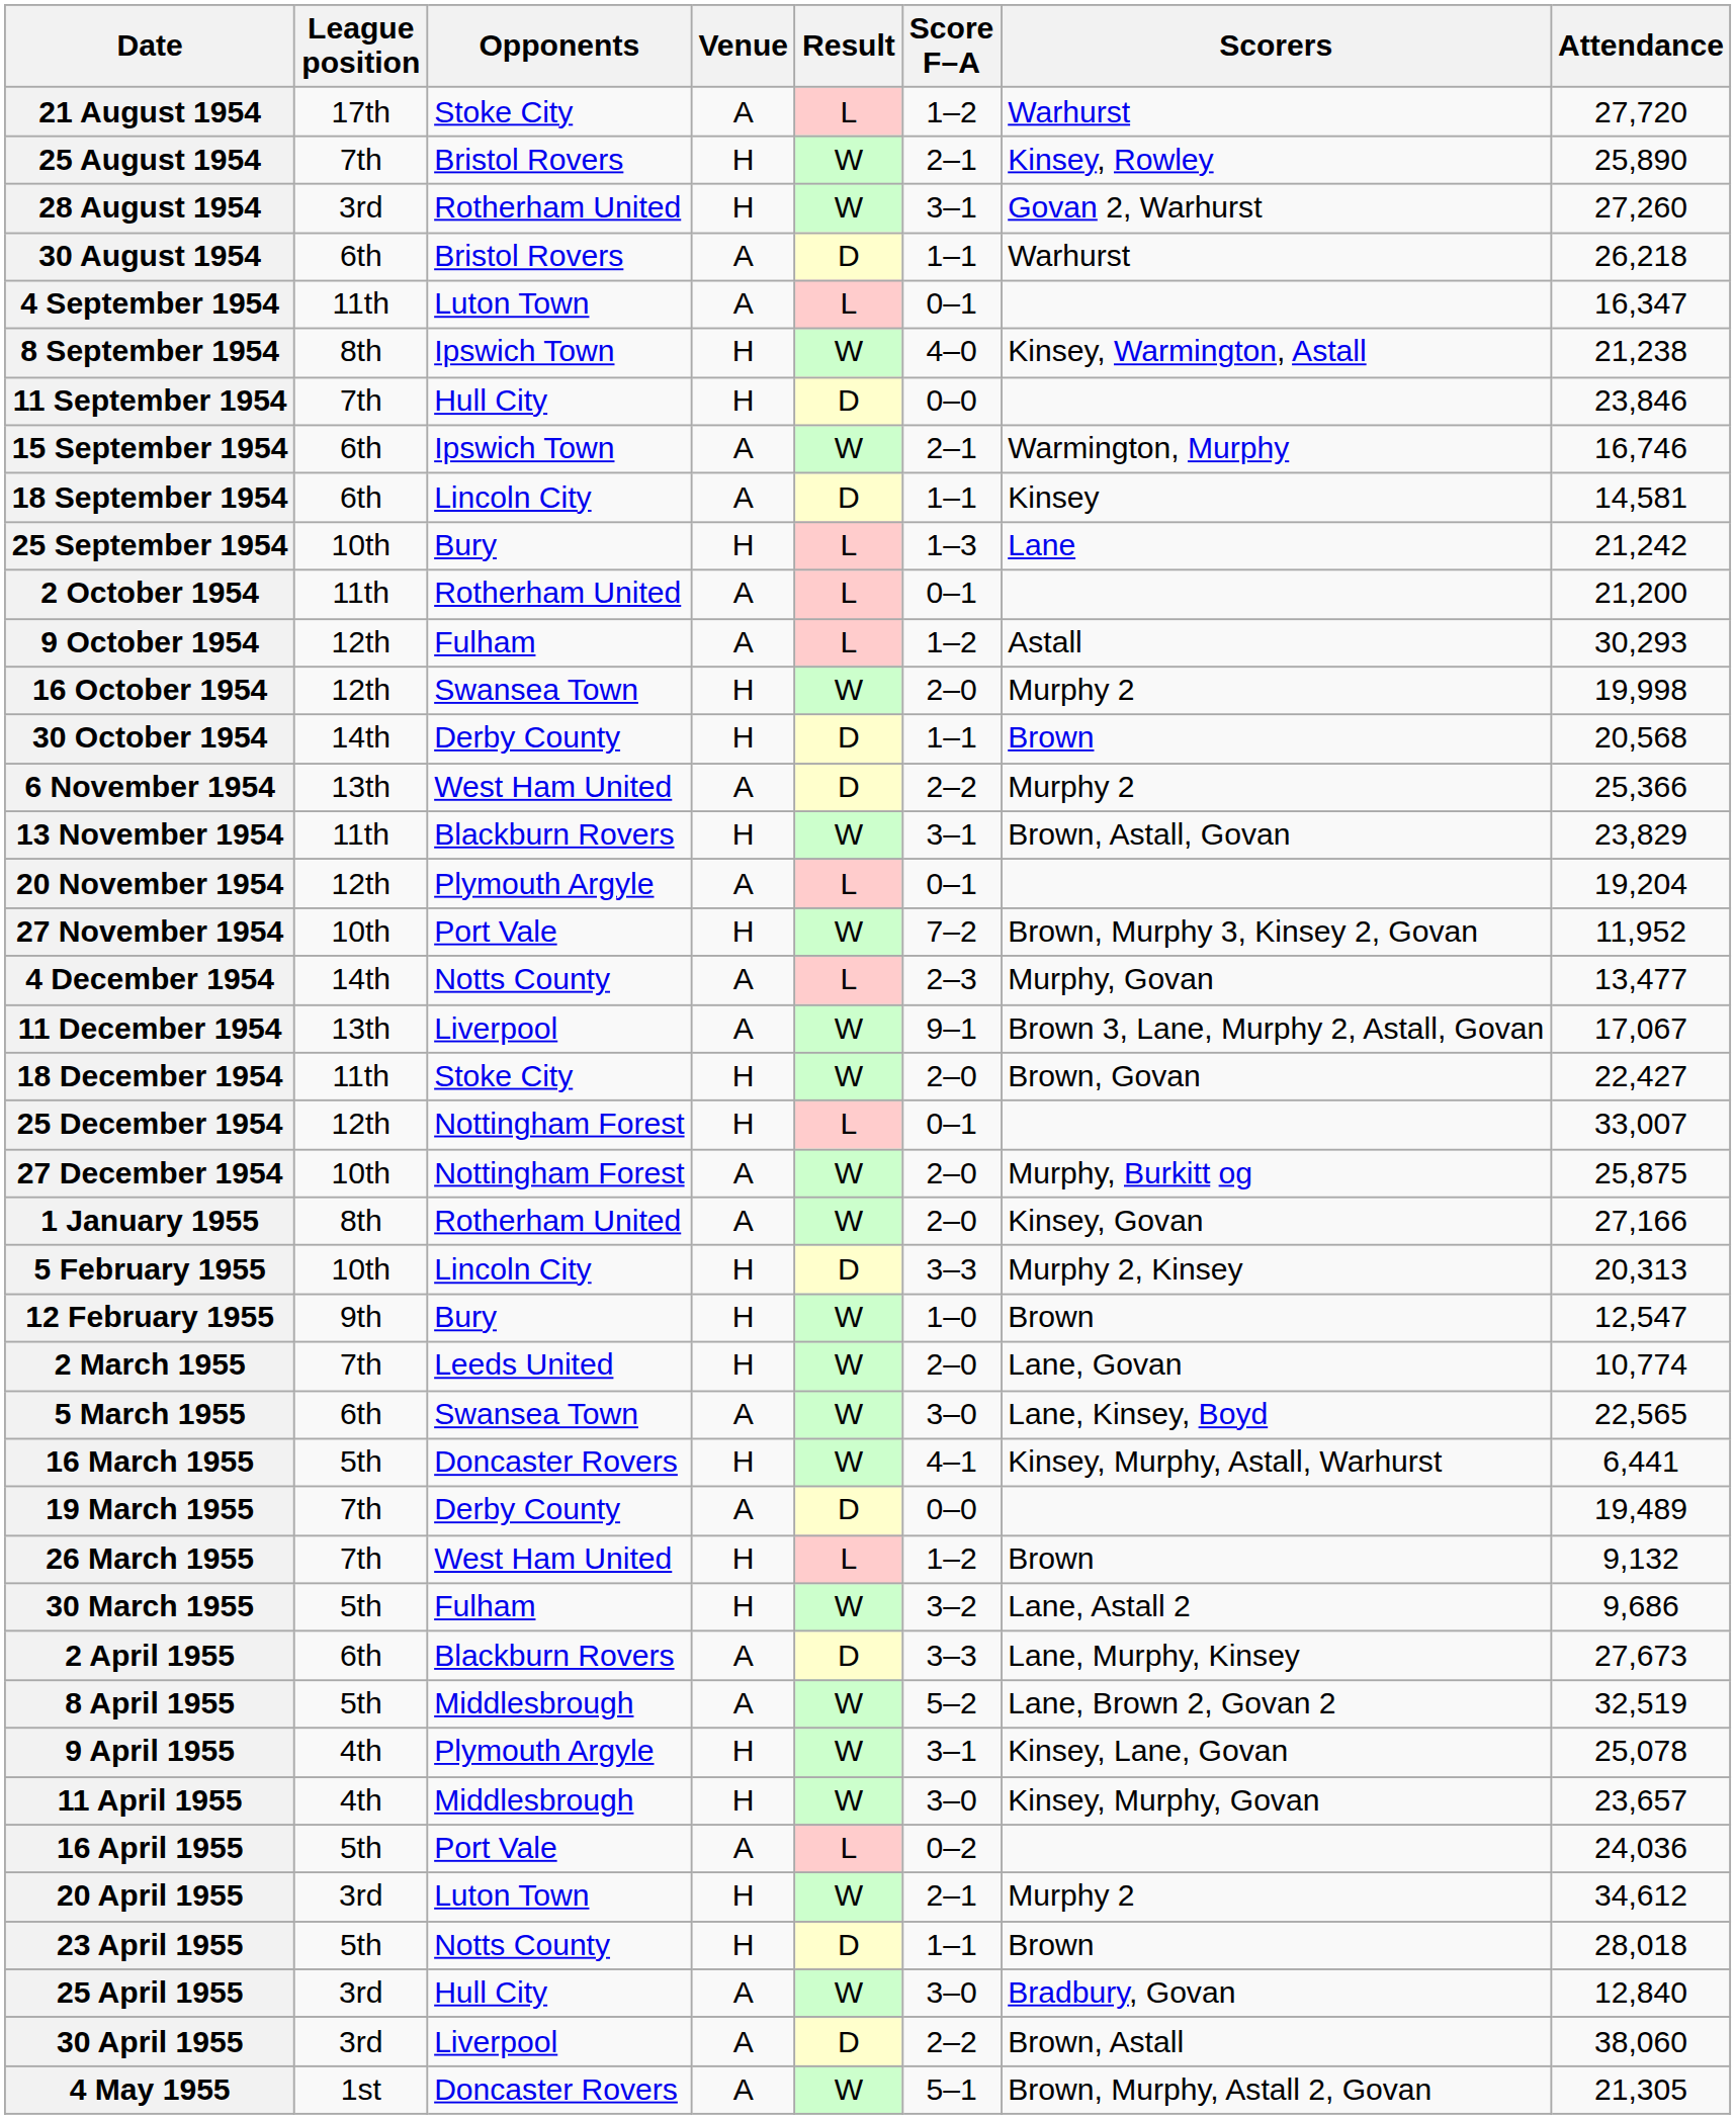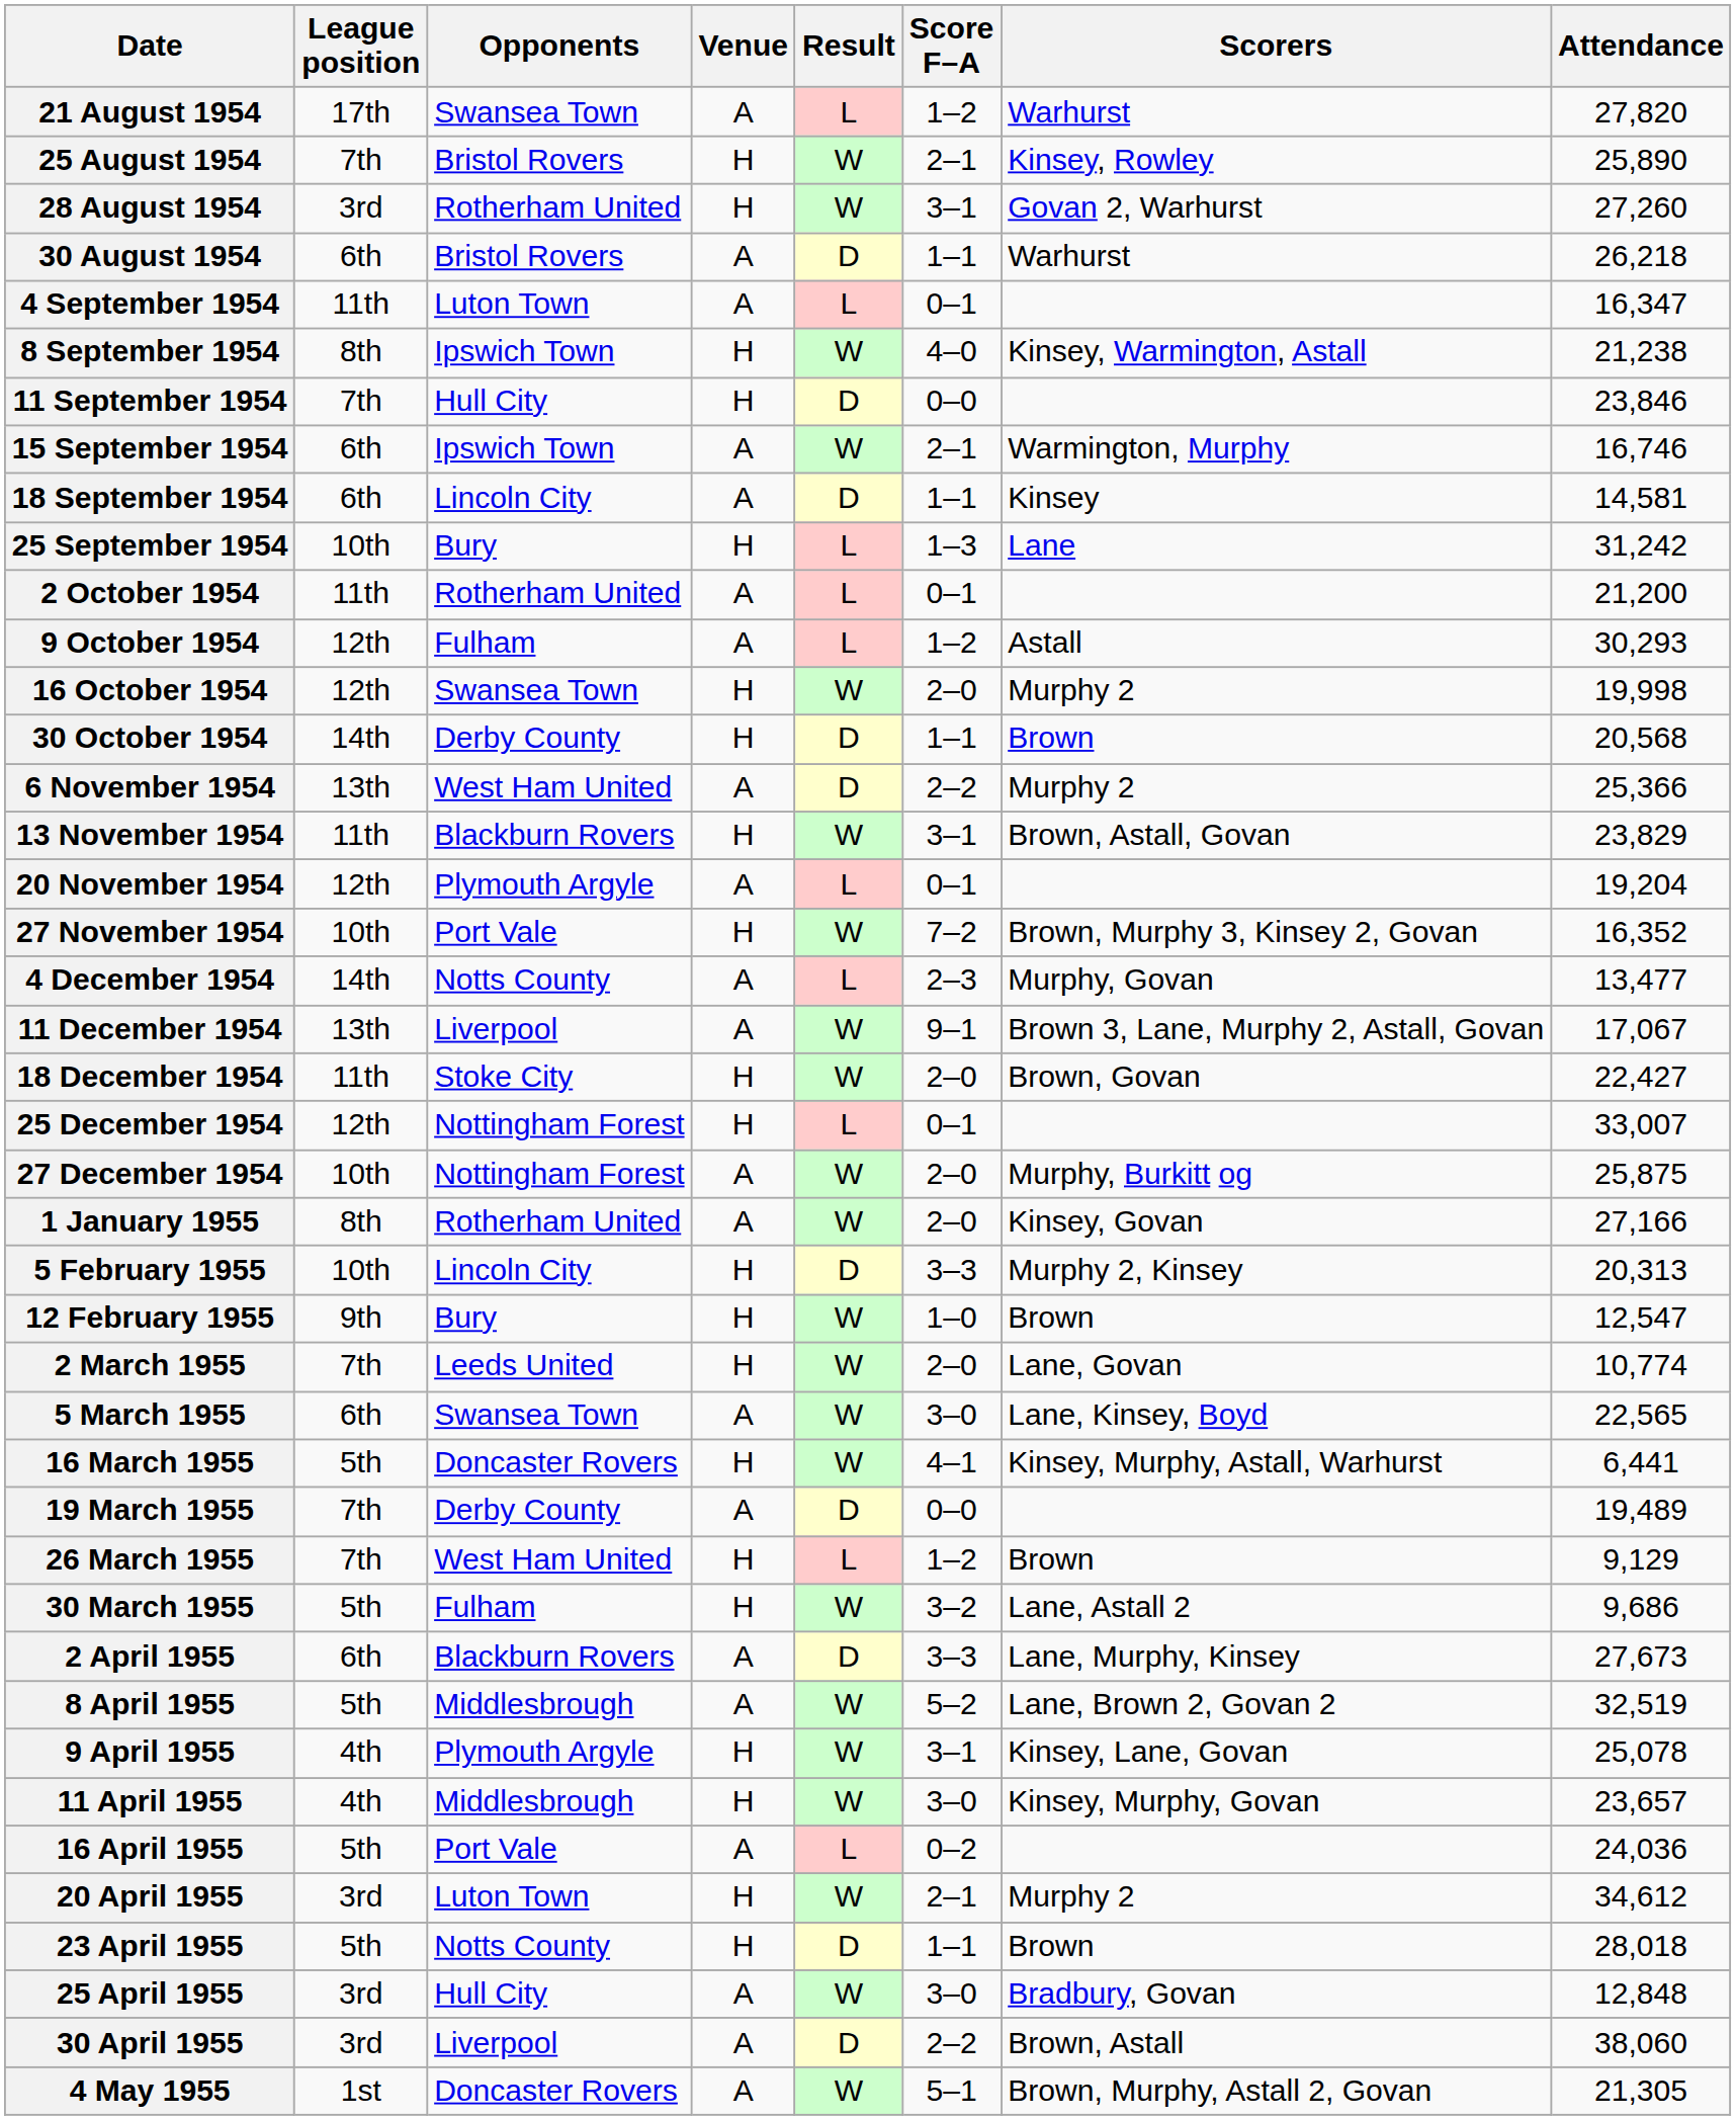 <table class="wikitable plainrowheaders" style="text-align:center">
 <tr>
 <th scope="col">Date</th>
 <th scope="col">League<br>position</th>
 <th scope="col">Opponents</th>
 <th scope="col">Venue</th>
 <th scope="col">Result</th>
 <th scope="col">Score<br>F–A</th>
 <th scope="col">Scorers</th>
 <th scope="col">Attendance</th>
 </tr>
 <tr>
 <th scope="row">21 August 1954</th>
 <td>17th</td>
-<td align="left"><a href='#'>Stoke City</a></td>
+<td align="left"><a href='#'>Swansea Town</a></td>
 <td>A</td>
 <td style=background:#fcc>L</td>
 <td>1–2</td>
 <td align="left"><a href='#'>Warhurst</a></td>
-<td>27,720</td>
+<td>27,820</td>
 </tr>
 <tr>
 <th scope="row">25 August 1954</th>
 <td>7th</td>
 <td align="left"><a href='#'>Bristol Rovers</a></td>
 <td>H</td>
 <td style=background:#cfc>W</td>
 <td>2–1</td>
 <td align="left"><a href='#'>Kinsey</a>, <a href='#'>Rowley</a></td>
 <td>25,890</td>
 </tr>
 <tr>
 <th scope="row">28 August 1954</th>
 <td>3rd</td>
 <td align="left"><a href='#'>Rotherham United</a></td>
 <td>H</td>
 <td style=background:#cfc>W</td>
 <td>3–1</td>
 <td align="left"><a href='#'>Govan</a> 2, Warhurst</td>
 <td>27,260</td>
 </tr>
 <tr>
 <th scope="row">30 August 1954</th>
 <td>6th</td>
 <td align="left"><a href='#'>Bristol Rovers</a></td>
 <td>A</td>
 <td style=background:#ffc>D</td>
 <td>1–1</td>
 <td align="left">Warhurst</td>
 <td>26,218</td>
 </tr>
 <tr>
 <th scope="row">4 September 1954</th>
 <td>11th</td>
 <td align="left"><a href='#'>Luton Town</a></td>
 <td>A</td>
 <td style=background:#fcc>L</td>
 <td>0–1</td>
 <td align="left"></td>
 <td>16,347</td>
 </tr>
 <tr>
 <th scope="row">8 September 1954</th>
 <td>8th</td>
 <td align="left"><a href='#'>Ipswich Town</a></td>
 <td>H</td>
 <td style=background:#cfc>W</td>
 <td>4–0</td>
 <td align="left">Kinsey, <a href='#'>Warmington</a>, <a href='#'>Astall</a></td>
 <td>21,238</td>
 </tr>
 <tr>
 <th scope="row">11 September 1954</th>
 <td>7th</td>
 <td align="left"><a href='#'>Hull City</a></td>
 <td>H</td>
 <td style=background:#ffc>D</td>
 <td>0–0</td>
 <td align="left"></td>
 <td>23,846</td>
 </tr>
 <tr>
 <th scope="row">15 September 1954</th>
 <td>6th</td>
 <td align="left"><a href='#'>Ipswich Town</a></td>
 <td>A</td>
 <td style=background:#cfc>W</td>
 <td>2–1</td>
 <td align="left">Warmington, <a href='#'>Murphy</a></td>
 <td>16,746</td>
 </tr>
 <tr>
 <th scope="row">18 September 1954</th>
 <td>6th</td>
 <td align="left"><a href='#'>Lincoln City</a></td>
 <td>A</td>
 <td style=background:#ffc>D</td>
 <td>1–1</td>
 <td align="left">Kinsey</td>
 <td>14,581</td>
 </tr>
 <tr>
 <th scope="row">25 September 1954</th>
 <td>10th</td>
 <td align="left"><a href='#'>Bury</a></td>
 <td>H</td>
 <td style=background:#fcc>L</td>
 <td>1–3</td>
 <td align="left"><a href='#'>Lane</a></td>
-<td>21,242</td>
+<td>31,242</td>
 </tr>
 <tr>
 <th scope="row">2 October 1954</th>
 <td>11th</td>
 <td align="left"><a href='#'>Rotherham United</a></td>
 <td>A</td>
 <td style=background:#fcc>L</td>
 <td>0–1</td>
 <td></td>
 <td>21,200</td>
 </tr>
 <tr>
 <th scope="row">9 October 1954</th>
 <td>12th</td>
 <td align="left"><a href='#'>Fulham</a></td>
 <td>A</td>
 <td style=background:#fcc>L</td>
 <td>1–2</td>
 <td align="left">Astall</td>
 <td>30,293</td>
 </tr>
 <tr>
 <th scope="row">16 October 1954</th>
 <td>12th</td>
 <td align="left"><a href='#'>Swansea Town</a></td>
 <td>H</td>
 <td style=background:#cfc>W</td>
 <td>2–0</td>
 <td align="left">Murphy 2</td>
 <td>19,998</td>
 </tr>
 <tr>
 <th scope="row">30 October 1954</th>
 <td>14th</td>
 <td align="left"><a href='#'>Derby County</a></td>
 <td>H</td>
 <td style=background:#ffc>D</td>
 <td>1–1</td>
 <td align="left"><a href='#'>Brown</a></td>
 <td>20,568</td>
 </tr>
 <tr>
 <th scope="row">6 November 1954</th>
 <td>13th</td>
 <td align="left"><a href='#'>West Ham United</a></td>
 <td>A</td>
 <td style=background:#ffc>D</td>
 <td>2–2</td>
 <td align="left">Murphy 2</td>
 <td>25,366</td>
 </tr>
 <tr>
 <th scope="row">13 November 1954</th>
 <td>11th</td>
 <td align="left"><a href='#'>Blackburn Rovers</a></td>
 <td>H</td>
 <td style=background:#cfc>W</td>
 <td>3–1</td>
 <td align="left">Brown, Astall, Govan</td>
 <td>23,829</td>
 </tr>
 <tr>
 <th scope="row">20 November 1954</th>
 <td>12th</td>
 <td align="left"><a href='#'>Plymouth Argyle</a></td>
 <td>A</td>
 <td style=background:#fcc>L</td>
 <td>0–1</td>
 <td></td>
 <td>19,204</td>
 </tr>
 <tr>
 <th scope="row">27 November 1954</th>
 <td>10th</td>
 <td align="left"><a href='#'>Port Vale</a></td>
 <td>H</td>
 <td style=background:#cfc>W</td>
 <td>7–2</td>
 <td align="left">Brown, Murphy 3, Kinsey 2, Govan</td>
-<td>11,952</td>
+<td>16,352</td>
 </tr>
 <tr>
 <th scope="row">4 December 1954</th>
 <td>14th</td>
 <td align="left"><a href='#'>Notts County</a></td>
 <td>A</td>
 <td style=background:#fcc>L</td>
 <td>2–3</td>
 <td align="left">Murphy, Govan</td>
 <td>13,477</td>
 </tr>
 <tr>
 <th scope="row">11 December 1954</th>
 <td>13th</td>
 <td align="left"><a href='#'>Liverpool</a></td>
 <td>A</td>
 <td style=background:#cfc>W</td>
 <td>9–1</td>
 <td align="left">Brown 3, Lane, Murphy 2, Astall, Govan</td>
 <td>17,067</td>
 </tr>
 <tr>
 <th scope="row">18 December 1954</th>
 <td>11th</td>
 <td align="left"><a href='#'>Stoke City</a></td>
 <td>H</td>
 <td style=background:#cfc>W</td>
 <td>2–0</td>
 <td align="left">Brown, Govan</td>
 <td>22,427</td>
 </tr>
 <tr>
 <th scope="row">25 December 1954</th>
 <td>12th</td>
 <td align="left"><a href='#'>Nottingham Forest</a></td>
 <td>H</td>
 <td style=background:#fcc>L</td>
 <td>0–1</td>
 <td></td>
 <td>33,007</td>
 </tr>
 <tr>
 <th scope="row">27 December 1954</th>
 <td>10th</td>
 <td align="left"><a href='#'>Nottingham Forest</a></td>
 <td>A</td>
 <td style=background:#cfc>W</td>
 <td>2–0</td>
 <td align="left">Murphy, <a href='#'>Burkitt</a> <a href='#'>og</a></td>
 <td>25,875</td>
 </tr>
 <tr>
 <th scope="row">1 January 1955</th>
 <td>8th</td>
 <td align="left"><a href='#'>Rotherham United</a></td>
 <td>A</td>
 <td style=background:#cfc>W</td>
 <td>2–0</td>
 <td align="left">Kinsey, Govan</td>
 <td>27,166</td>
 </tr>
 <tr>
 <th scope="row">5 February 1955</th>
 <td>10th</td>
 <td align="left"><a href='#'>Lincoln City</a></td>
 <td>H</td>
 <td style=background:#ffc>D</td>
 <td>3–3</td>
 <td align="left">Murphy 2, Kinsey</td>
 <td>20,313</td>
 </tr>
 <tr>
 <th scope="row">12 February 1955</th>
 <td>9th</td>
 <td align="left"><a href='#'>Bury</a></td>
 <td>H</td>
 <td style=background:#cfc>W</td>
 <td>1–0</td>
 <td align="left">Brown</td>
 <td>12,547</td>
 </tr>
 <tr>
 <th scope="row">2 March 1955</th>
 <td>7th</td>
 <td align="left"><a href='#'>Leeds United</a></td>
 <td>H</td>
 <td style=background:#cfc>W</td>
 <td>2–0</td>
 <td align="left">Lane, Govan</td>
 <td>10,774</td>
 </tr>
 <tr>
 <th scope="row">5 March 1955</th>
 <td>6th</td>
 <td align="left"><a href='#'>Swansea Town</a></td>
 <td>A</td>
 <td style=background:#cfc>W</td>
 <td>3–0</td>
 <td align="left">Lane, Kinsey, <a href='#'>Boyd</a></td>
 <td>22,565</td>
 </tr>
 <tr>
 <th scope="row">16 March 1955</th>
 <td>5th</td>
 <td align="left"><a href='#'>Doncaster Rovers</a></td>
 <td>H</td>
 <td style=background:#cfc>W</td>
 <td>4–1</td>
 <td align="left">Kinsey, Murphy, Astall, Warhurst</td>
 <td>6,441</td>
 </tr>
 <tr>
 <th scope="row">19 March 1955</th>
 <td>7th</td>
 <td align="left"><a href='#'>Derby County</a></td>
 <td>A</td>
 <td style=background:#ffc>D</td>
 <td>0–0</td>
 <td></td>
 <td>19,489</td>
 </tr>
 <tr>
 <th scope="row">26 March 1955</th>
 <td>7th</td>
 <td align="left"><a href='#'>West Ham United</a></td>
 <td>H</td>
 <td style=background:#fcc>L</td>
 <td>1–2</td>
 <td align="left">Brown</td>
-<td>9,132</td>
+<td>9,129</td>
 </tr>
 <tr>
 <th scope="row">30 March 1955</th>
 <td>5th</td>
 <td align="left"><a href='#'>Fulham</a></td>
 <td>H</td>
 <td style=background:#cfc>W</td>
 <td>3–2</td>
 <td align="left">Lane, Astall 2</td>
 <td>9,686</td>
 </tr>
 <tr>
 <th scope="row">2 April 1955</th>
 <td>6th</td>
 <td align="left"><a href='#'>Blackburn Rovers</a></td>
 <td>A</td>
 <td style=background:#ffc>D</td>
 <td>3–3</td>
 <td align="left">Lane, Murphy, Kinsey</td>
 <td>27,673</td>
 </tr>
 <tr>
 <th scope="row">8 April 1955</th>
 <td>5th</td>
 <td align="left"><a href='#'>Middlesbrough</a></td>
 <td>A</td>
 <td style=background:#cfc>W</td>
 <td>5–2</td>
 <td align="left">Lane, Brown 2, Govan 2</td>
 <td>32,519</td>
 </tr>
 <tr>
 <th scope="row">9 April 1955</th>
 <td>4th</td>
 <td align="left"><a href='#'>Plymouth Argyle</a></td>
 <td>H</td>
 <td style=background:#cfc>W</td>
 <td>3–1</td>
 <td align="left">Kinsey, Lane, Govan</td>
 <td>25,078</td>
 </tr>
 <tr>
 <th scope="row">11 April 1955</th>
 <td>4th</td>
 <td align="left"><a href='#'>Middlesbrough</a></td>
 <td>H</td>
 <td style=background:#cfc>W</td>
 <td>3–0</td>
 <td align="left">Kinsey, Murphy, Govan</td>
 <td>23,657</td>
 </tr>
 <tr>
 <th scope="row">16 April 1955</th>
 <td>5th</td>
 <td align="left"><a href='#'>Port Vale</a></td>
 <td>A</td>
 <td style=background:#fcc>L</td>
 <td>0–2</td>
 <td></td>
 <td>24,036</td>
 </tr>
 <tr>
 <th scope="row">20 April 1955</th>
 <td>3rd</td>
 <td align="left"><a href='#'>Luton Town</a></td>
 <td>H</td>
 <td style=background:#cfc>W</td>
 <td>2–1</td>
 <td align="left">Murphy 2</td>
 <td>34,612</td>
 </tr>
 <tr>
 <th scope="row">23 April 1955</th>
 <td>5th</td>
 <td align="left"><a href='#'>Notts County</a></td>
 <td>H</td>
 <td style=background:#ffc>D</td>
 <td>1–1</td>
 <td align="left">Brown</td>
 <td>28,018</td>
 </tr>
 <tr>
 <th scope="row">25 April 1955</th>
 <td>3rd</td>
 <td align="left"><a href='#'>Hull City</a></td>
 <td>A</td>
 <td style=background:#cfc>W</td>
 <td>3–0</td>
 <td align="left"><a href='#'>Bradbury</a>, Govan</td>
-<td>12,840</td>
+<td>12,848</td>
 </tr>
 <tr>
 <th scope="row">30 April 1955</th>
 <td>3rd</td>
 <td align="left"><a href='#'>Liverpool</a></td>
 <td>A</td>
 <td style=background:#ffc>D</td>
 <td>2–2</td>
 <td align="left">Brown, Astall</td>
 <td>38,060</td>
 </tr>
 <tr>
 <th scope="row">4 May 1955</th>
 <td>1st</td>
 <td align="left"><a href='#'>Doncaster Rovers</a></td>
 <td>A</td>
 <td style=background:#cfc>W</td>
 <td>5–1</td>
 <td align="left">Brown, Murphy, Astall 2, Govan</td>
 <td>21,305</td>
 </tr>
 </table>
